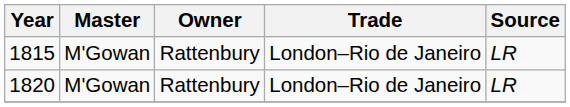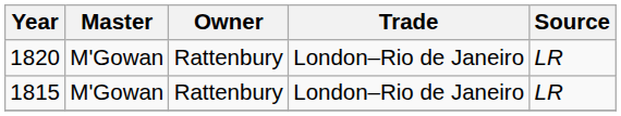 <table class=" wikitable">
 <tr>
 <th>Year</th>
 <th>Master</th>
 <th>Owner</th>
 <th>Trade</th>
 <th>Source</th>
 </tr>
 <tr>
-<td>1815</td>
+<td>1820</td>
 <td>M'Gowan</td>
 <td>Rattenbury</td>
 <td>London–Rio de Janeiro</td>
 <td><em>LR</em></td>
 </tr>
 <tr>
-<td>1820</td>
+<td>1815</td>
 <td>M'Gowan</td>
 <td>Rattenbury</td>
 <td>London–Rio de Janeiro</td>
 <td><em>LR</em></td>
 </tr>
 <tr>
 </tr>
 </table>
